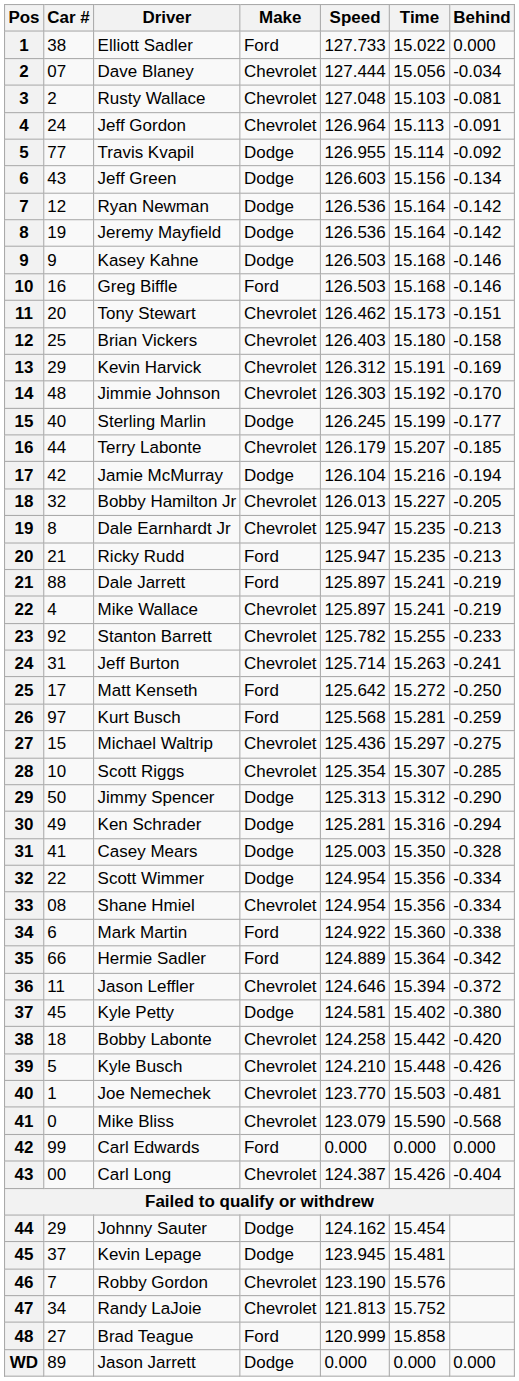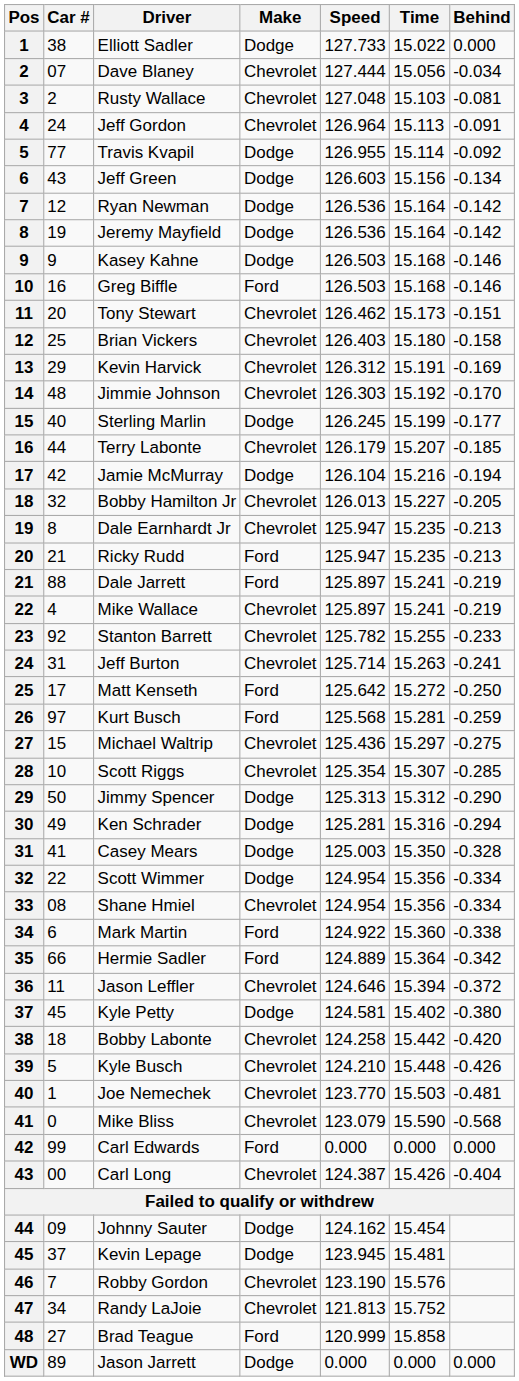 <table class="wikitable">
 <tr>
 <th colspan="1" rowspan="1">Pos</th>
 <th colspan="1" rowspan="1">Car #</th>
 <th colspan="1" rowspan="1">Driver</th>
 <th colspan="1" rowspan="1">Make</th>
 <th colspan="1" rowspan="1">Speed</th>
 <th colspan="1" rowspan="1">Time</th>
 <th colspan="1" rowspan="1">Behind</th>
 </tr>
 <tr>
 <th>1</th>
 <td>38</td>
 <td>Elliott Sadler</td>
-<td>Ford</td>
+<td>Dodge</td>
 <td>127.733</td>
 <td>15.022</td>
 <td>0.000</td>
 </tr>
 <tr>
 <th>2</th>
 <td>07</td>
 <td>Dave Blaney</td>
 <td>Chevrolet</td>
 <td>127.444</td>
 <td>15.056</td>
 <td>-0.034</td>
 </tr>
 <tr>
 <th>3</th>
 <td>2</td>
 <td>Rusty Wallace</td>
 <td>Chevrolet</td>
 <td>127.048</td>
 <td>15.103</td>
 <td>-0.081</td>
 </tr>
 <tr>
 <th>4</th>
 <td>24</td>
 <td>Jeff Gordon</td>
 <td>Chevrolet</td>
 <td>126.964</td>
 <td>15.113</td>
 <td>-0.091</td>
 </tr>
 <tr>
 <th>5</th>
 <td>77</td>
 <td>Travis Kvapil</td>
 <td>Dodge</td>
 <td>126.955</td>
 <td>15.114</td>
 <td>-0.092</td>
 </tr>
 <tr>
 <th>6</th>
 <td>43</td>
 <td>Jeff Green</td>
 <td>Dodge</td>
 <td>126.603</td>
 <td>15.156</td>
 <td>-0.134</td>
 </tr>
 <tr>
 <th>7</th>
 <td>12</td>
 <td>Ryan Newman</td>
 <td>Dodge</td>
 <td>126.536</td>
 <td>15.164</td>
 <td>-0.142</td>
 </tr>
 <tr>
 <th>8</th>
 <td>19</td>
 <td>Jeremy Mayfield</td>
 <td>Dodge</td>
 <td>126.536</td>
 <td>15.164</td>
 <td>-0.142</td>
 </tr>
 <tr>
 <th>9</th>
 <td>9</td>
 <td>Kasey Kahne</td>
 <td>Dodge</td>
 <td>126.503</td>
 <td>15.168</td>
 <td>-0.146</td>
 </tr>
 <tr>
 <th>10</th>
 <td>16</td>
 <td>Greg Biffle</td>
 <td>Ford</td>
 <td>126.503</td>
 <td>15.168</td>
 <td>-0.146</td>
 </tr>
 <tr>
 <th>11</th>
 <td>20</td>
 <td>Tony Stewart</td>
 <td>Chevrolet</td>
 <td>126.462</td>
 <td>15.173</td>
 <td>-0.151</td>
 </tr>
 <tr>
 <th>12</th>
 <td>25</td>
 <td>Brian Vickers</td>
 <td>Chevrolet</td>
 <td>126.403</td>
 <td>15.180</td>
 <td>-0.158</td>
 </tr>
 <tr>
 <th>13</th>
 <td>29</td>
 <td>Kevin Harvick</td>
 <td>Chevrolet</td>
 <td>126.312</td>
 <td>15.191</td>
 <td>-0.169</td>
 </tr>
 <tr>
 <th>14</th>
 <td>48</td>
 <td>Jimmie Johnson</td>
 <td>Chevrolet</td>
 <td>126.303</td>
 <td>15.192</td>
 <td>-0.170</td>
 </tr>
 <tr>
 <th>15</th>
 <td>40</td>
 <td>Sterling Marlin</td>
 <td>Dodge</td>
 <td>126.245</td>
 <td>15.199</td>
 <td>-0.177</td>
 </tr>
 <tr>
 <th>16</th>
 <td>44</td>
 <td>Terry Labonte</td>
 <td>Chevrolet</td>
 <td>126.179</td>
 <td>15.207</td>
 <td>-0.185</td>
 </tr>
 <tr>
 <th>17</th>
 <td>42</td>
 <td>Jamie McMurray</td>
 <td>Dodge</td>
 <td>126.104</td>
 <td>15.216</td>
 <td>-0.194</td>
 </tr>
 <tr>
 <th>18</th>
 <td>32</td>
 <td>Bobby Hamilton Jr</td>
 <td>Chevrolet</td>
 <td>126.013</td>
 <td>15.227</td>
 <td>-0.205</td>
 </tr>
 <tr>
 <th>19</th>
 <td>8</td>
 <td>Dale Earnhardt Jr</td>
 <td>Chevrolet</td>
 <td>125.947</td>
 <td>15.235</td>
 <td>-0.213</td>
 </tr>
 <tr>
 <th>20</th>
 <td>21</td>
 <td>Ricky Rudd</td>
 <td>Ford</td>
 <td>125.947</td>
 <td>15.235</td>
 <td>-0.213</td>
 </tr>
 <tr>
 <th>21</th>
 <td>88</td>
 <td>Dale Jarrett</td>
 <td>Ford</td>
 <td>125.897</td>
 <td>15.241</td>
 <td>-0.219</td>
 </tr>
 <tr>
 <th>22</th>
 <td>4</td>
 <td>Mike Wallace</td>
 <td>Chevrolet</td>
 <td>125.897</td>
 <td>15.241</td>
 <td>-0.219</td>
 </tr>
 <tr>
 <th>23</th>
 <td>92</td>
 <td>Stanton Barrett</td>
 <td>Chevrolet</td>
 <td>125.782</td>
 <td>15.255</td>
 <td>-0.233</td>
 </tr>
 <tr>
 <th>24</th>
 <td>31</td>
 <td>Jeff Burton</td>
 <td>Chevrolet</td>
 <td>125.714</td>
 <td>15.263</td>
 <td>-0.241</td>
 </tr>
 <tr>
 <th>25</th>
 <td>17</td>
 <td>Matt Kenseth</td>
 <td>Ford</td>
 <td>125.642</td>
 <td>15.272</td>
 <td>-0.250</td>
 </tr>
 <tr>
 <th>26</th>
 <td>97</td>
 <td>Kurt Busch</td>
 <td>Ford</td>
 <td>125.568</td>
 <td>15.281</td>
 <td>-0.259</td>
 </tr>
 <tr>
 <th>27</th>
 <td>15</td>
 <td>Michael Waltrip</td>
 <td>Chevrolet</td>
 <td>125.436</td>
 <td>15.297</td>
 <td>-0.275</td>
 </tr>
 <tr>
 <th>28</th>
 <td>10</td>
 <td>Scott Riggs</td>
 <td>Chevrolet</td>
 <td>125.354</td>
 <td>15.307</td>
 <td>-0.285</td>
 </tr>
 <tr>
 <th>29</th>
 <td>50</td>
 <td>Jimmy Spencer</td>
 <td>Dodge</td>
 <td>125.313</td>
 <td>15.312</td>
 <td>-0.290</td>
 </tr>
 <tr>
 <th>30</th>
 <td>49</td>
 <td>Ken Schrader</td>
 <td>Dodge</td>
 <td>125.281</td>
 <td>15.316</td>
 <td>-0.294</td>
 </tr>
 <tr>
 <th>31</th>
 <td>41</td>
 <td>Casey Mears</td>
 <td>Dodge</td>
 <td>125.003</td>
 <td>15.350</td>
 <td>-0.328</td>
 </tr>
 <tr>
 <th>32</th>
 <td>22</td>
 <td>Scott Wimmer</td>
 <td>Dodge</td>
 <td>124.954</td>
 <td>15.356</td>
 <td>-0.334</td>
 </tr>
 <tr>
 <th>33</th>
 <td>08</td>
 <td>Shane Hmiel</td>
 <td>Chevrolet</td>
 <td>124.954</td>
 <td>15.356</td>
 <td>-0.334</td>
 </tr>
 <tr>
 <th>34</th>
 <td>6</td>
 <td>Mark Martin</td>
 <td>Ford</td>
 <td>124.922</td>
 <td>15.360</td>
 <td>-0.338</td>
 </tr>
 <tr>
 <th>35</th>
 <td>66</td>
 <td>Hermie Sadler</td>
 <td>Ford</td>
 <td>124.889</td>
 <td>15.364</td>
 <td>-0.342</td>
 </tr>
 <tr>
 <th>36</th>
 <td>11</td>
 <td>Jason Leffler</td>
 <td>Chevrolet</td>
 <td>124.646</td>
 <td>15.394</td>
 <td>-0.372</td>
 </tr>
 <tr>
 <th>37</th>
 <td>45</td>
 <td>Kyle Petty</td>
 <td>Dodge</td>
 <td>124.581</td>
 <td>15.402</td>
 <td>-0.380</td>
 </tr>
 <tr>
 <th>38</th>
 <td>18</td>
 <td>Bobby Labonte</td>
 <td>Chevrolet</td>
 <td>124.258</td>
 <td>15.442</td>
 <td>-0.420</td>
 </tr>
 <tr>
 <th>39</th>
 <td>5</td>
 <td>Kyle Busch</td>
 <td>Chevrolet</td>
 <td>124.210</td>
 <td>15.448</td>
 <td>-0.426</td>
 </tr>
 <tr>
 <th>40</th>
 <td>1</td>
 <td>Joe Nemechek</td>
 <td>Chevrolet</td>
 <td>123.770</td>
 <td>15.503</td>
 <td>-0.481</td>
 </tr>
 <tr>
 <th>41</th>
 <td>0</td>
 <td>Mike Bliss</td>
 <td>Chevrolet</td>
 <td>123.079</td>
 <td>15.590</td>
 <td>-0.568</td>
 </tr>
 <tr>
 <th>42</th>
 <td>99</td>
 <td>Carl Edwards</td>
 <td>Ford</td>
 <td>0.000</td>
 <td>0.000</td>
 <td>0.000</td>
 </tr>
 <tr>
 <th>43</th>
 <td>00</td>
 <td>Carl Long</td>
 <td>Chevrolet</td>
 <td>124.387</td>
 <td>15.426</td>
 <td>-0.404</td>
 </tr>
 <tr>
 <th colspan="7">Failed to qualify or withdrew</th>
 </tr>
 <tr>
 <th>44</th>
-<td>29</td>
+<td>09</td>
 <td>Johnny Sauter</td>
 <td>Dodge</td>
 <td>124.162</td>
 <td>15.454</td>
 <td></td>
 </tr>
 <tr>
 <th>45</th>
 <td>37</td>
 <td>Kevin Lepage</td>
 <td>Dodge</td>
 <td>123.945</td>
 <td>15.481</td>
 <td></td>
 </tr>
 <tr>
 <th>46</th>
 <td>7</td>
 <td>Robby Gordon</td>
 <td>Chevrolet</td>
 <td>123.190</td>
 <td>15.576</td>
 <td></td>
 </tr>
 <tr>
 <th>47</th>
 <td>34</td>
 <td>Randy LaJoie</td>
 <td>Chevrolet</td>
 <td>121.813</td>
 <td>15.752</td>
 <td></td>
 </tr>
 <tr>
 <th>48</th>
 <td>27</td>
 <td>Brad Teague</td>
 <td>Ford</td>
 <td>120.999</td>
 <td>15.858</td>
 <td></td>
 </tr>
 <tr>
 <th>WD</th>
 <td>89</td>
 <td>Jason Jarrett</td>
 <td>Dodge</td>
 <td>0.000</td>
 <td>0.000</td>
 <td>0.000</td>
 </tr>
 </table>
